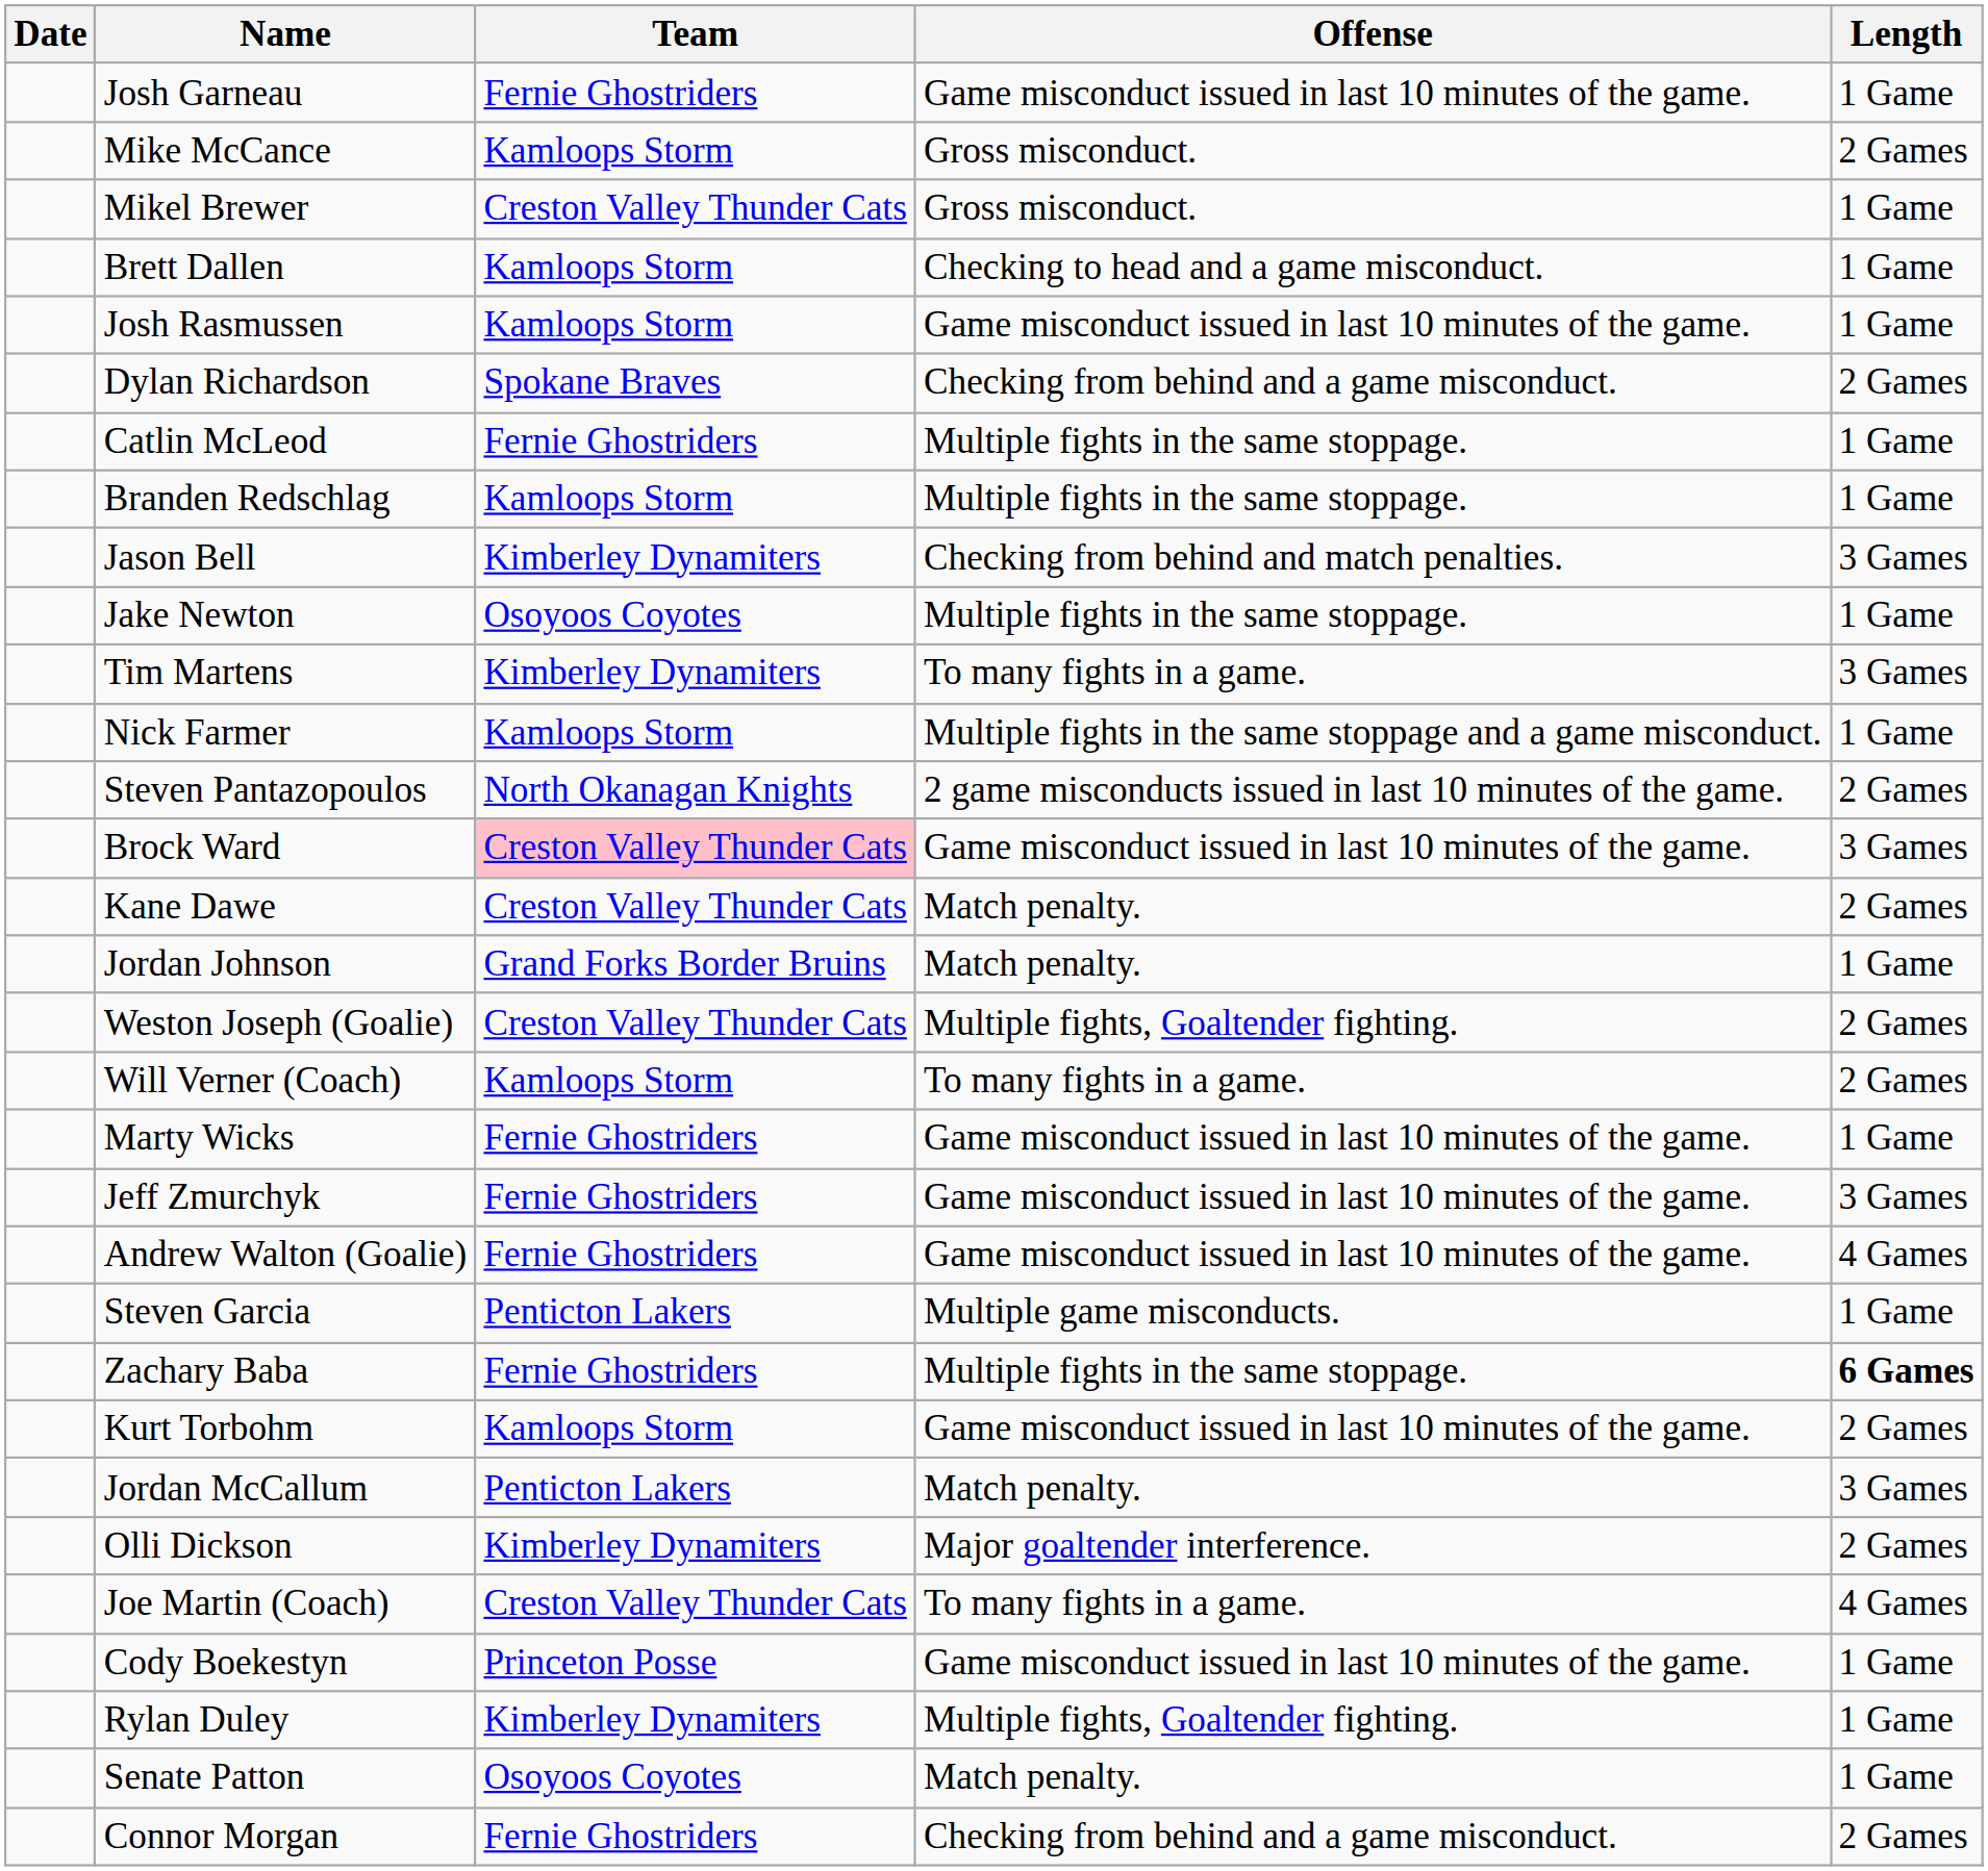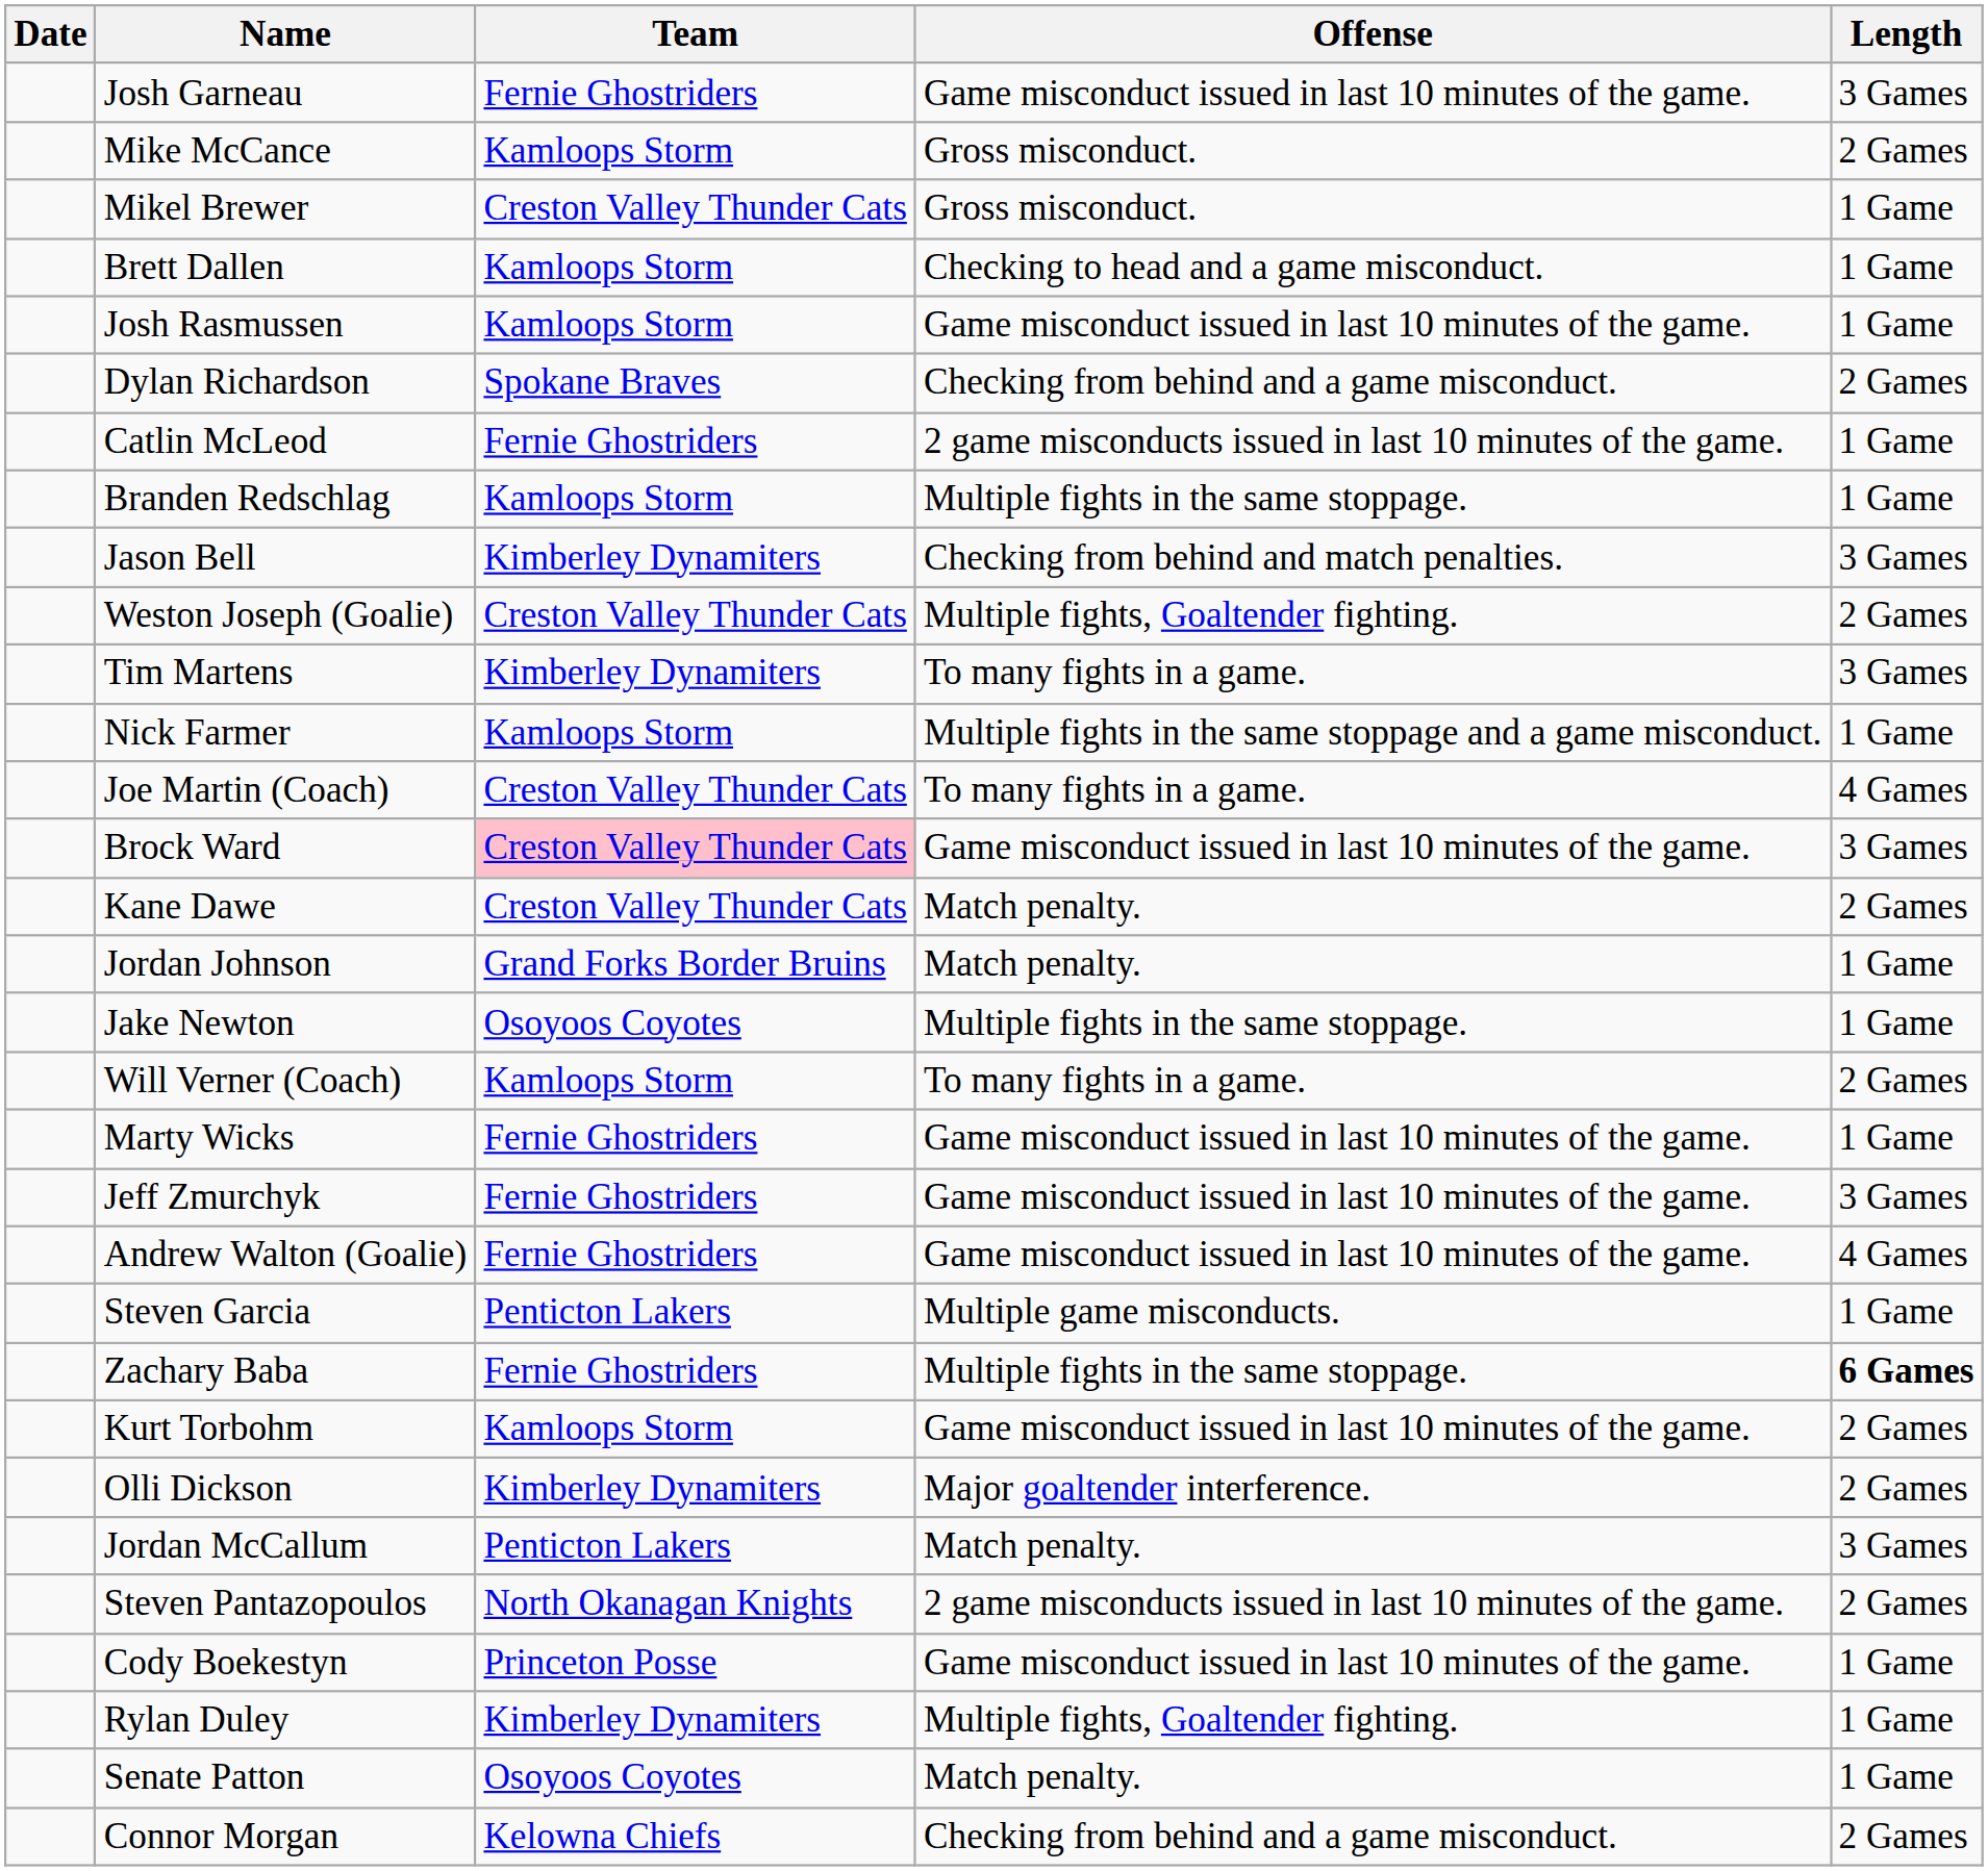 <table class="wikitable sortable">
 <tr>
 <th>Date</th>
 <th>Name</th>
 <th>Team</th>
 <th>Offense</th>
 <th>Length</th>
 </tr>
 <tr>
 <td></td>
 <td Sortname>Josh Garneau</td>
 <td><a href='#'>Fernie Ghostriders</a></td>
 <td>Game misconduct issued in last 10 minutes of the game.</td>
-<td>1 Game</td>
+<td>3 Games</td>
 </tr>
 <tr>
 <td></td>
 <td Sortname>Mike McCance</td>
 <td><a href='#'>Kamloops Storm</a></td>
 <td>Gross misconduct.</td>
 <td>2 Games</td>
 </tr>
 <tr>
 <td></td>
 <td Sortname>Mikel Brewer</td>
 <td><a href='#'>Creston Valley Thunder Cats</a></td>
 <td>Gross misconduct.</td>
 <td>1 Game</td>
 </tr>
 <tr>
 <td></td>
 <td Sortname>Brett Dallen</td>
 <td><a href='#'>Kamloops Storm</a></td>
 <td>Checking to head and a game misconduct.</td>
 <td>1 Game</td>
 </tr>
 <tr>
 <td></td>
 <td Sortname>Josh Rasmussen</td>
 <td><a href='#'>Kamloops Storm</a></td>
 <td>Game misconduct issued in last 10 minutes of the game.</td>
 <td>1 Game</td>
 </tr>
 <tr>
 <td></td>
 <td Sortname>Dylan Richardson</td>
 <td><a href='#'>Spokane Braves</a></td>
 <td>Checking from behind and a game misconduct.</td>
 <td>2 Games</td>
 </tr>
 <tr>
 <td></td>
 <td Sortname>Catlin McLeod</td>
 <td><a href='#'>Fernie Ghostriders</a></td>
-<td>Multiple fights in the same stoppage.</td>
+<td>2 game misconducts issued in last 10 minutes of the game.</td>
 <td>1 Game</td>
 </tr>
 <tr>
 <td></td>
 <td Sortname>Branden Redschlag</td>
 <td><a href='#'>Kamloops Storm</a></td>
 <td>Multiple fights in the same stoppage.</td>
 <td>1 Game</td>
 </tr>
 <tr>
 <td></td>
 <td Sortname>Jason Bell</td>
 <td><a href='#'>Kimberley Dynamiters</a></td>
 <td>Checking from behind and match penalties.</td>
 <td>3 Games</td>
 </tr>
 <tr>
 <td></td>
-<td Sortname>Jake Newton</td>
-<td><a href='#'>Osoyoos Coyotes</a></td>
-<td>Multiple fights in the same stoppage.</td>
-<td>1 Game</td>
+<td Sortname>Weston Joseph (Goalie)</td>
+<td><a href='#'>Creston Valley Thunder Cats</a></td>
+<td>Multiple fights, <a href='#'>Goaltender</a> fighting.</td>
+<td>2 Games</td>
 </tr>
 <tr>
 <td></td>
 <td Sortname>Tim Martens</td>
 <td><a href='#'>Kimberley Dynamiters</a></td>
 <td>To many fights in a game.</td>
 <td>3 Games</td>
 </tr>
 <tr>
 <td></td>
 <td Sortname>Nick Farmer</td>
 <td><a href='#'>Kamloops Storm</a></td>
 <td>Multiple fights in the same stoppage and a game misconduct.</td>
 <td>1 Game</td>
 </tr>
 <tr>
 <td></td>
-<td Sortname>Steven Pantazopoulos</td>
-<td><a href='#'>North Okanagan Knights</a></td>
-<td>2 game misconducts issued in last 10 minutes of the game.</td>
-<td>2 Games</td>
+<td Sortname>Joe Martin (Coach)</td>
+<td><a href='#'>Creston Valley Thunder Cats</a></td>
+<td>To many fights in a game.</td>
+<td>4 Games</td>
 </tr>
 <tr>
 <td></td>
 <td Sortname>Brock Ward</td>
 <td style="background: pink;"><a href='#'>Creston Valley Thunder Cats</a></td>
 <td>Game misconduct issued in last 10 minutes of the game.</td>
 <td>3 Games</td>
 </tr>
 <tr>
 <td></td>
 <td sortname>Kane Dawe</td>
 <td><a href='#'>Creston Valley Thunder Cats</a></td>
 <td>Match penalty.</td>
 <td>2 Games</td>
 </tr>
 <tr>
 <td></td>
 <td Sortname>Jordan Johnson</td>
 <td><a href='#'>Grand Forks Border Bruins</a></td>
 <td>Match penalty.</td>
 <td>1 Game</td>
 </tr>
 <tr>
 <td></td>
-<td Sortname>Weston Joseph (Goalie)</td>
-<td><a href='#'>Creston Valley Thunder Cats</a></td>
-<td>Multiple fights, <a href='#'>Goaltender</a> fighting.</td>
-<td>2 Games</td>
+<td Sortname>Jake Newton</td>
+<td><a href='#'>Osoyoos Coyotes</a></td>
+<td>Multiple fights in the same stoppage.</td>
+<td>1 Game</td>
 </tr>
 <tr>
 <td></td>
 <td Sortname>Will Verner (Coach)</td>
 <td><a href='#'>Kamloops Storm</a></td>
 <td>To many fights in a game.</td>
 <td>2 Games</td>
 </tr>
 <tr>
 <td></td>
 <td Sortname>Marty Wicks</td>
 <td><a href='#'>Fernie Ghostriders</a></td>
 <td>Game misconduct issued in last 10 minutes of the game.</td>
 <td>1 Game</td>
 </tr>
 <tr>
 <td></td>
 <td Sortname>Jeff Zmurchyk</td>
 <td><a href='#'>Fernie Ghostriders</a></td>
 <td>Game misconduct issued in last 10 minutes of the game.</td>
 <td>3 Games</td>
 </tr>
 <tr>
 <td></td>
 <td Sortname>Andrew Walton (Goalie)</td>
 <td><a href='#'>Fernie Ghostriders</a></td>
 <td>Game misconduct issued in last 10 minutes of the game.</td>
 <td>4 Games</td>
 </tr>
 <tr>
 <td></td>
 <td Sortname>Steven Garcia</td>
 <td><a href='#'>Penticton Lakers</a></td>
 <td>Multiple game misconducts.</td>
 <td>1 Game</td>
 </tr>
 <tr>
 <td></td>
 <td Sortname>Zachary Baba</td>
 <td><a href='#'>Fernie Ghostriders</a></td>
 <td>Multiple fights in the same stoppage.</td>
 <td><strong>6 Games</strong></td>
 </tr>
 <tr>
 <td></td>
 <td Sortname>Kurt Torbohm</td>
 <td><a href='#'>Kamloops Storm</a></td>
 <td>Game misconduct issued in last 10 minutes of the game.</td>
 <td>2 Games</td>
 </tr>
 <tr>
 <td></td>
+<td Sortname>Olli Dickson</td>
+<td><a href='#'>Kimberley Dynamiters</a></td>
+<td>Major <a href='#'>goaltender</a> interference.</td>
+<td>2 Games</td>
+</tr>
+<tr>
+<td></td>
 <td Sortname>Jordan McCallum</td>
 <td><a href='#'>Penticton Lakers</a></td>
 <td>Match penalty.</td>
 <td>3 Games</td>
 </tr>
 <tr>
 <td></td>
-<td Sortname>Olli Dickson</td>
-<td><a href='#'>Kimberley Dynamiters</a></td>
-<td>Major <a href='#'>goaltender</a> interference.</td>
+<td Sortname>Steven Pantazopoulos</td>
+<td><a href='#'>North Okanagan Knights</a></td>
+<td>2 game misconducts issued in last 10 minutes of the game.</td>
 <td>2 Games</td>
-</tr>
-<tr>
-<td></td>
-<td Sortname>Joe Martin (Coach)</td>
-<td><a href='#'>Creston Valley Thunder Cats</a></td>
-<td>To many fights in a game.</td>
-<td>4 Games</td>
 </tr>
 <tr>
 <td></td>
 <td Sortname>Cody Boekestyn</td>
 <td><a href='#'>Princeton Posse</a></td>
 <td>Game misconduct issued in last 10 minutes of the game.</td>
 <td>1 Game</td>
 </tr>
 <tr>
 <td></td>
 <td Sortname>Rylan Duley</td>
 <td><a href='#'>Kimberley Dynamiters</a></td>
 <td>Multiple fights, <a href='#'>Goaltender</a> fighting.</td>
 <td>1 Game</td>
 </tr>
 <tr>
 <td></td>
 <td Sortname>Senate Patton</td>
 <td><a href='#'>Osoyoos Coyotes</a></td>
 <td>Match penalty.</td>
 <td>1 Game</td>
 </tr>
 <tr>
 <td></td>
 <td Sortname>Connor Morgan</td>
-<td><a href='#'>Fernie Ghostriders</a></td>
+<td><a href='#'>Kelowna Chiefs</a></td>
 <td>Checking from behind and a game misconduct.</td>
 <td>2 Games</td>
 </tr>
 </table>
